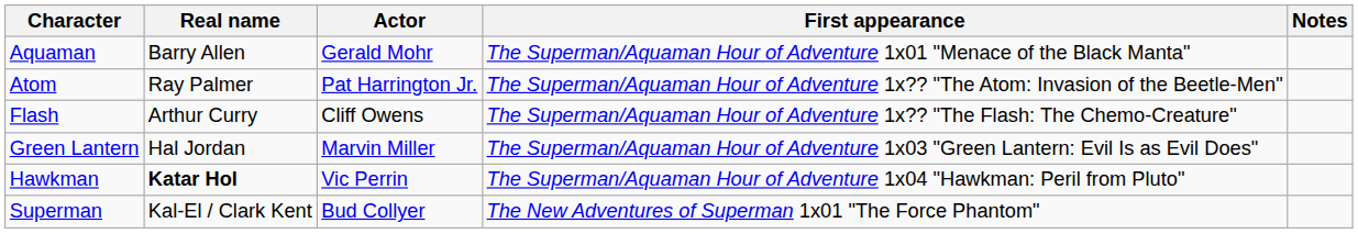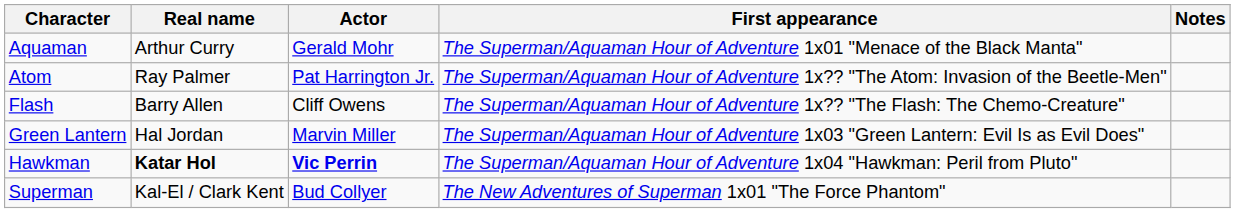 <table class="wikitable">
 <tr>
 <th>Character</th>
 <th>Real name</th>
 <th>Actor</th>
 <th>First appearance</th>
 <th>Notes</th>
 </tr>
 <tr>
 <td><a href='#'>Aquaman</a></td>
-<td>Barry Allen</td>
+<td>Arthur Curry</td>
 <td><a href='#'>Gerald Mohr</a></td>
 <td><em><a href='#'>The Superman/Aquaman Hour of Adventure</a></em> 1x01 "Menace of the Black Manta"</td>
 <td></td>
 </tr>
 <tr>
 <td><a href='#'>Atom</a></td>
 <td>Ray Palmer</td>
 <td><a href='#'>Pat Harrington Jr.</a></td>
 <td><em><a href='#'>The Superman/Aquaman Hour of Adventure</a></em> 1x?? "The Atom: Invasion of the Beetle-Men"</td>
 <td></td>
 </tr>
 <tr>
 <td><a href='#'>Flash</a></td>
-<td>Arthur Curry</td>
+<td>Barry Allen</td>
 <td>Cliff Owens</td>
 <td><em><a href='#'>The Superman/Aquaman Hour of Adventure</a></em> 1x?? "The Flash: The Chemo-Creature"</td>
 <td></td>
 </tr>
 <tr>
 <td><a href='#'>Green Lantern</a></td>
 <td>Hal Jordan</td>
 <td><a href='#'>Marvin Miller</a></td>
 <td><em><a href='#'>The Superman/Aquaman Hour of Adventure</a></em> 1x03 "Green Lantern: Evil Is as Evil Does"</td>
 <td></td>
 </tr>
 <tr>
 <td><a href='#'>Hawkman</a></td>
 <td><strong>Katar Hol</strong></td>
-<td><a href='#'>Vic Perrin</a></td>
+<td><strong><a href='#'>Vic Perrin</a></strong></td>
 <td><em><a href='#'>The Superman/Aquaman Hour of Adventure</a></em> 1x04 "Hawkman: Peril from Pluto"</td>
 <td></td>
 </tr>
 <tr>
 <td><a href='#'>Superman</a></td>
 <td>Kal-El / Clark Kent</td>
 <td><a href='#'>Bud Collyer</a></td>
 <td><a href='#'><em>The New Adventures of Superman</em></a> 1x01 "The Force Phantom"</td>
 <td></td>
 </tr>
 </table>
